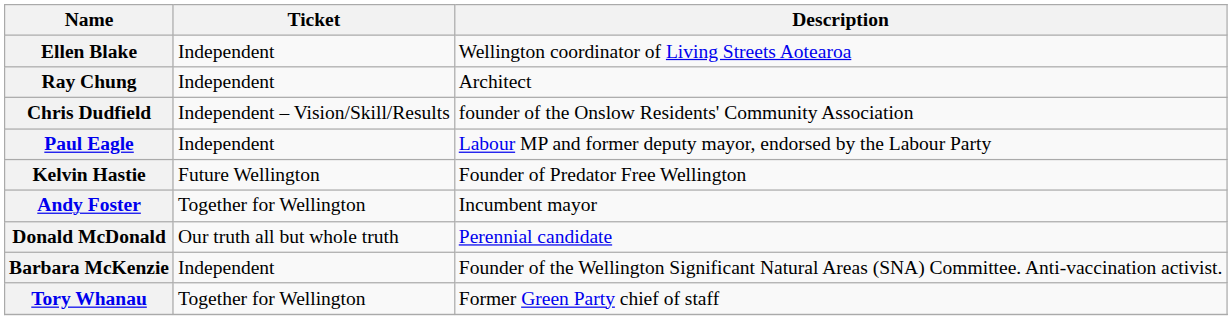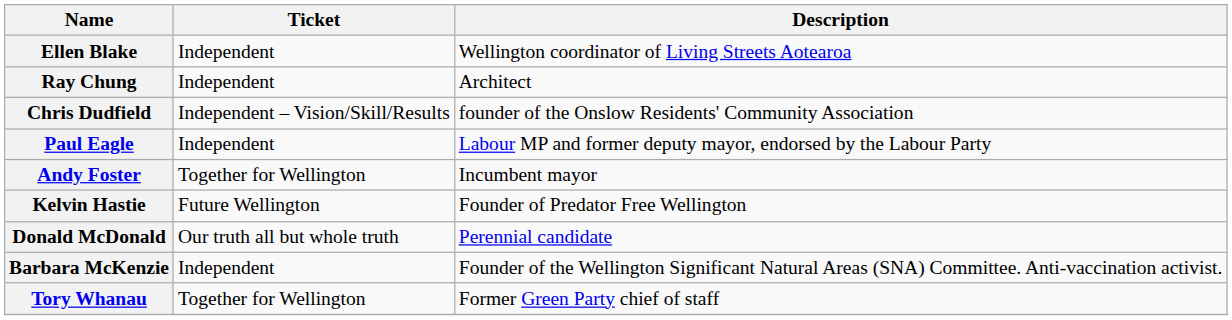 <table class="wikitable plainrowheaders">
 <tr>
 <th scope="col">Name</th>
 <th scope="col">Ticket</th>
 <th scope="col">Description</th>
 </tr>
 <tr>
 <th scope="row">Ellen Blake</th>
 <td>Independent</td>
 <td>Wellington coordinator of <a href='#'>Living Streets Aotearoa</a></td>
 </tr>
 <tr>
 <th scope="row">Ray Chung</th>
 <td>Independent</td>
 <td>Architect</td>
 </tr>
 <tr>
 <th scope="row">Chris Dudfield</th>
 <td>Independent – Vision/Skill/Results</td>
 <td>founder of the Onslow Residents' Community Association</td>
 </tr>
 <tr>
 <th scope="row"><a href='#'>Paul Eagle</a></th>
 <td>Independent</td>
 <td><a href='#'>Labour</a> MP and former deputy mayor, endorsed by the Labour Party</td>
 </tr>
 <tr>
+<th scope="row"><a href='#'>Andy Foster</a></th>
+<td>Together for Wellington</td>
+<td>Incumbent mayor</td>
+</tr>
+<tr>
 <th scope="row">Kelvin Hastie</th>
 <td>Future Wellington</td>
 <td>Founder of Predator Free Wellington</td>
-</tr>
-<tr>
-<th scope="row"><a href='#'>Andy Foster</a></th>
-<td>Together for Wellington</td>
-<td>Incumbent mayor</td>
 </tr>
 <tr>
 <th scope="row">Donald McDonald</th>
 <td>Our truth all but whole truth</td>
 <td><a href='#'>Perennial candidate</a></td>
 </tr>
 <tr>
 <th scope="row">Barbara McKenzie</th>
 <td>Independent</td>
 <td>Founder of the Wellington Significant Natural Areas (SNA) Committee. Anti-vaccination activist.</td>
 </tr>
 <tr>
 <th scope="row"><a href='#'>Tory Whanau</a></th>
 <td>Together for Wellington</td>
 <td>Former <a href='#'>Green Party</a> chief of staff</td>
 </tr>
 <tr>
 </tr>
 </table>
